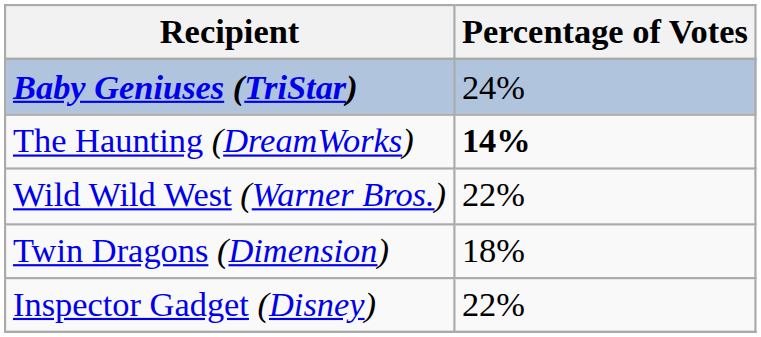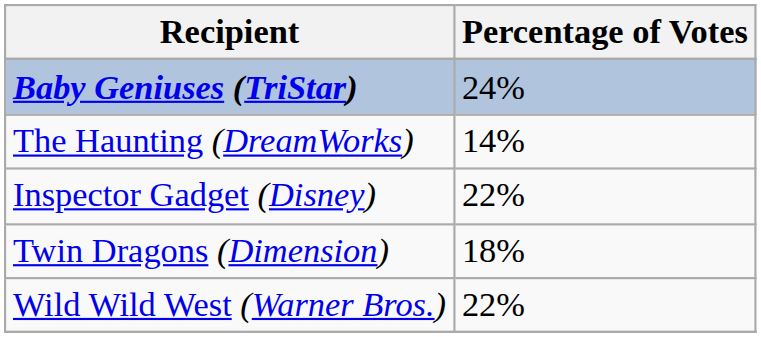 <table class="wikitable sortable plainrowheaders" align="centre">
 <tr>
 <th>Recipient</th>
 <th>Percentage of Votes</th>
 </tr>
 <tr>
 </tr>
 <tr style="background:#B0C4DE;">
 <td><strong><em><a href='#'>Baby Geniuses</a><em> (<a href='#'>TriStar</a>)<strong></td>
 <td></strong>24%<strong></td>
 </tr>
 <tr>
 <td></em><a href='#'>The Haunting</a><em> (<a href='#'>DreamWorks</a>)</td>
-<td><strong>14%</strong></td>
+<td>14%</td>
 </tr>
 <tr>
-<td></em><a href='#'>Wild Wild West</a><em> (<a href='#'>Warner Bros.</a>)</td>
+<td></em><a href='#'>Inspector Gadget</a><em> (<a href='#'>Disney</a>)</td>
 <td>22%</td>
 </tr>
 <tr>
 <td></em><a href='#'>Twin Dragons</a><em> (<a href='#'>Dimension</a>)</td>
 <td>18%</td>
 </tr>
 <tr>
-<td></em><a href='#'>Inspector Gadget</a><em> (<a href='#'>Disney</a>)</td>
+<td></em><a href='#'>Wild Wild West</a><em> (<a href='#'>Warner Bros.</a>)</td>
 <td>22%</td>
 </tr>
 <tr>
 </tr>
 </table>
